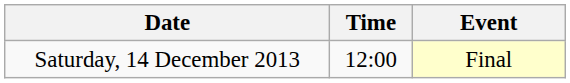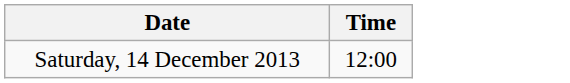 <table class = "wikitable" style="text-align:center;">
 <tr>
 <th width=220>Date</th>
 <th width=50>Time</th>
-<th width=100>Event</th>
 </tr>
 <tr>
 <td>Saturday, 14 December 2013</td>
 <td>12:00</td>
-<td bgcolor=ffffcc>Final</td>
 </tr>
 </table>
